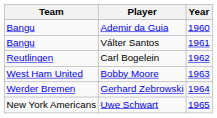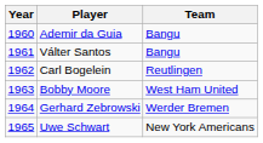 <table class= "wikitable sortable">
 <tr>
+<th>Year</th>
+<th>Player</th>
 <th>Team</th>
-<th>Player</th>
-<th>Year</th>
 </tr>
 <tr>
+<td><a href='#'>1960</a></td>
+<td> <a href='#'>Ademir da Guia</a></td>
 <td> <a href='#'>Bangu</a></td>
-<td> <a href='#'>Ademir da Guia</a></td>
-<td><a href='#'>1960</a></td>
 </tr>
 <tr>
+<td><a href='#'>1961</a></td>
+<td> Válter Santos</td>
 <td> <a href='#'>Bangu</a></td>
-<td> Válter Santos</td>
-<td><a href='#'>1961</a></td>
 </tr>
 <tr>
+<td><a href='#'>1962</a></td>
+<td> Carl Bogelein</td>
 <td> <a href='#'>Reutlingen</a></td>
-<td> Carl Bogelein</td>
-<td><a href='#'>1962</a></td>
 </tr>
 <tr>
+<td><a href='#'>1963</a></td>
+<td> <a href='#'>Bobby Moore</a></td>
 <td> <a href='#'>West Ham United</a></td>
-<td> <a href='#'>Bobby Moore</a></td>
-<td><a href='#'>1963</a></td>
 </tr>
 <tr>
+<td><a href='#'>1964</a></td>
+<td> <a href='#'>Gerhard Zebrowski</a></td>
 <td> <a href='#'>Werder Bremen</a></td>
-<td> <a href='#'>Gerhard Zebrowski</a></td>
-<td><a href='#'>1964</a></td>
 </tr>
 <tr>
+<td><a href='#'>1965</a></td>
+<td> <a href='#'>Uwe Schwart</a></td>
 <td> New York Americans</td>
-<td> <a href='#'>Uwe Schwart</a></td>
-<td><a href='#'>1965</a></td>
 </tr>
 </table>
